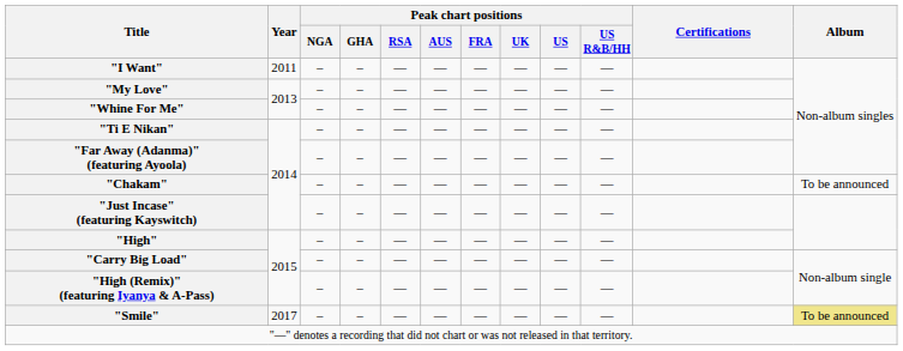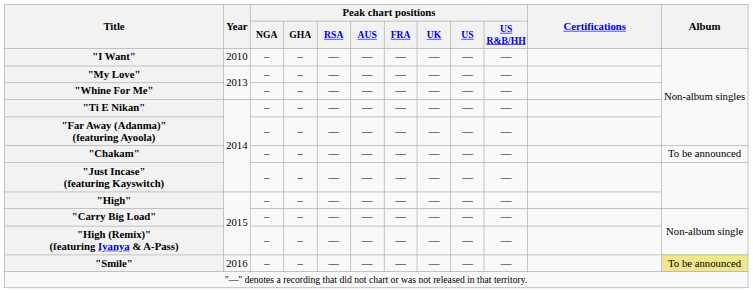 <table class="wikitable plainrowheaders" style="text-align:center;">
 <tr>
 <th scope="col" rowspan="2" style="width:20em;">Title</th>
 <th scope="col" rowspan="2">Year</th>
 <th scope="col" colspan="8">Peak chart positions</th>
 <th scope="col" rowspan="2" style="width:12em;"><a href='#'>Certifications</a></th>
 <th scope="col" rowspan="2">Album</th>
 </tr>
 <tr>
 <th scope="col" style="width:3em;font-size:90%;">NGA</th>
 <th scope="col" style="width:3em;font-size:90%;">GHA</th>
 <th scope="col" style="width:3em;font-size:90%;"><a href='#'>RSA</a></th>
 <th scope="col" style="width:3em;font-size:90%;"><a href='#'>AUS</a></th>
 <th scope="col" style="width:3em;font-size:90%;"><a href='#'>FRA</a></th>
 <th scope="col" style="width:3em;font-size:90%;"><a href='#'>UK</a></th>
 <th scope="col" style="width:3em;font-size:90%;"><a href='#'>US</a></th>
 <th scope="col" style="width:3em;font-size:90%;"><a href='#'>US<br>R&B/HH</a></th>
 </tr>
 <tr>
 <th scope="row">"I Want"</th>
-<td>2011</td>
+<td>2010</td>
 <td>–</td>
 <td>–</td>
 <td>—</td>
 <td>—</td>
 <td>—</td>
 <td>—</td>
 <td>—</td>
 <td>—</td>
 <td></td>
 <td rowspan="5">Non-album singles</td>
 </tr>
 <tr>
 <th scope="row">"My Love"</th>
 <td rowspan="2">2013</td>
 <td>–</td>
 <td>–</td>
 <td>—</td>
 <td>—</td>
 <td>—</td>
 <td>—</td>
 <td>—</td>
 <td>—</td>
 <td></td>
 </tr>
 <tr>
 <th scope="row">"Whine For Me"</th>
 <td>–</td>
 <td>–</td>
 <td>—</td>
 <td>—</td>
 <td>—</td>
 <td>—</td>
 <td>—</td>
 <td>—</td>
 <td></td>
 </tr>
 <tr>
 <th scope="row">"Ti E Nikan"</th>
 <td rowspan="4">2014</td>
 <td>–</td>
 <td>–</td>
 <td>—</td>
 <td>—</td>
 <td>—</td>
 <td>—</td>
 <td>—</td>
 <td>—</td>
 <td></td>
 </tr>
 <tr>
 <th scope="row">"Far Away (Adanma)"<br><span>(featuring Ayoola)</span></th>
 <td>–</td>
 <td>–</td>
 <td>—</td>
 <td>—</td>
 <td>—</td>
 <td>—</td>
 <td>—</td>
 <td>—</td>
 <td></td>
 </tr>
 <tr>
 <th scope="row">"Chakam"</th>
 <td>–</td>
 <td>–</td>
 <td>—</td>
 <td>—</td>
 <td>—</td>
 <td>—</td>
 <td>—</td>
 <td>—</td>
 <td></td>
 <td rowspan"3">To be announced</td>
 </tr>
 <tr>
 <th scope="row">"Just Incase"<br><span>(featuring Kayswitch)</span></th>
 <td>–</td>
 <td>–</td>
 <td>—</td>
 <td>—</td>
 <td>—</td>
 <td>—</td>
 <td>—</td>
 <td>—</td>
 <td></td>
 </tr>
 <tr>
 <th scope="row">"High"</th>
 <td rowspan="3">2015</td>
 <td>–</td>
 <td>–</td>
 <td>—</td>
 <td>—</td>
 <td>—</td>
 <td>—</td>
 <td>—</td>
 <td>—</td>
 <td></td>
 </tr>
 <tr>
 <th scope="row">"Carry Big Load"</th>
 <td>–</td>
 <td>–</td>
 <td>—</td>
 <td>—</td>
 <td>—</td>
 <td>—</td>
 <td>—</td>
 <td>—</td>
 <td></td>
 <td rowspan="2">Non-album single</td>
 </tr>
 <tr>
 <th scope="row">"High (Remix)"<br><span>(featuring <a href='#'>Iyanya</a> & A-Pass)</span></th>
 <td>–</td>
 <td>–</td>
 <td>—</td>
 <td>—</td>
 <td>—</td>
 <td>—</td>
 <td>—</td>
 <td>—</td>
 <td></td>
 </tr>
 <tr>
 <th scope="row">"Smile"</th>
-<td>2017</td>
+<td>2016</td>
 <td>–</td>
 <td>–</td>
 <td>—</td>
 <td>—</td>
 <td>—</td>
 <td>—</td>
 <td>—</td>
 <td>—</td>
 <td></td>
 <td style="background: khaki;">To be announced</td>
 </tr>
 <tr>
 <td colspan="14" style="font-size:90%">"—" denotes a recording that did not chart or was not released in that territory.</td>
 </tr>
 </table>
